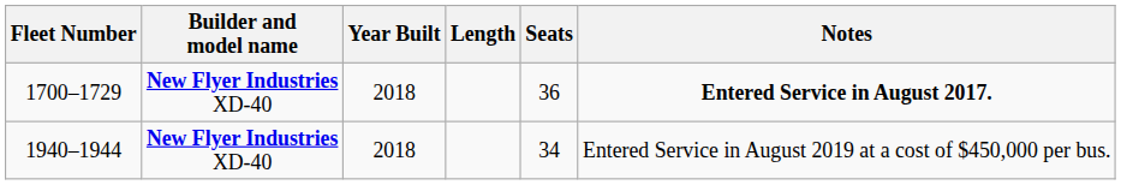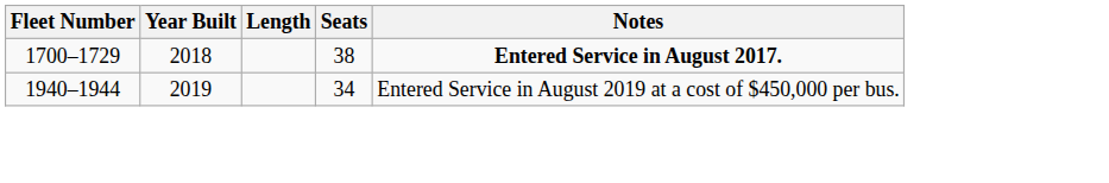 <table class="wikitable sortable" style="text-align:center" style="font-size: 95%;">
 <tr>
 <th>Fleet Number</th>
-<th>Builder and<br>model name</th>
 <th>Year Built</th>
 <th>Length</th>
 <th>Seats</th>
 <th class=unsortable>Notes</th>
 </tr>
 <tr>
 <td align="center">1700–1729</td>
-<td align="center"><strong><a href='#'>New Flyer Industries</a></strong><br>XD-40</td>
 <td align="center">2018</td>
 <td align="center"></td>
-<td align="center">36</td>
+<td align="center">38</td>
 <td align="center"><strong>Entered Service in August 2017. </strong></td>
 </tr>
 <tr>
 <td align="center">1940–1944</td>
-<td align="center"><strong><a href='#'>New Flyer Industries</a></strong><br>XD-40</td>
-<td align="center">2018</td>
+<td align="center">2019</td>
 <td align="center"></td>
 <td align="center">34</td>
 <td align="center">Entered Service in August 2019 at a cost of $450,000 per bus. </td>
 </tr>
 </table>
